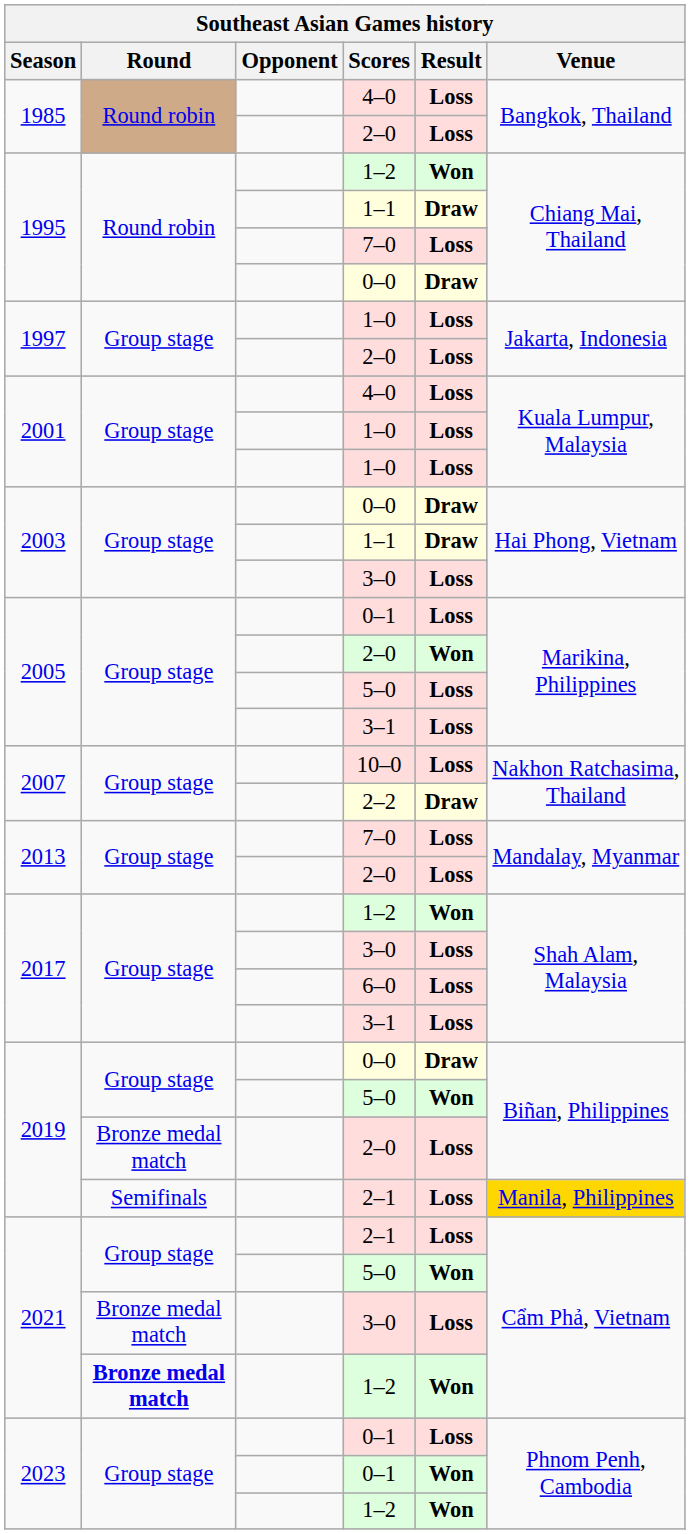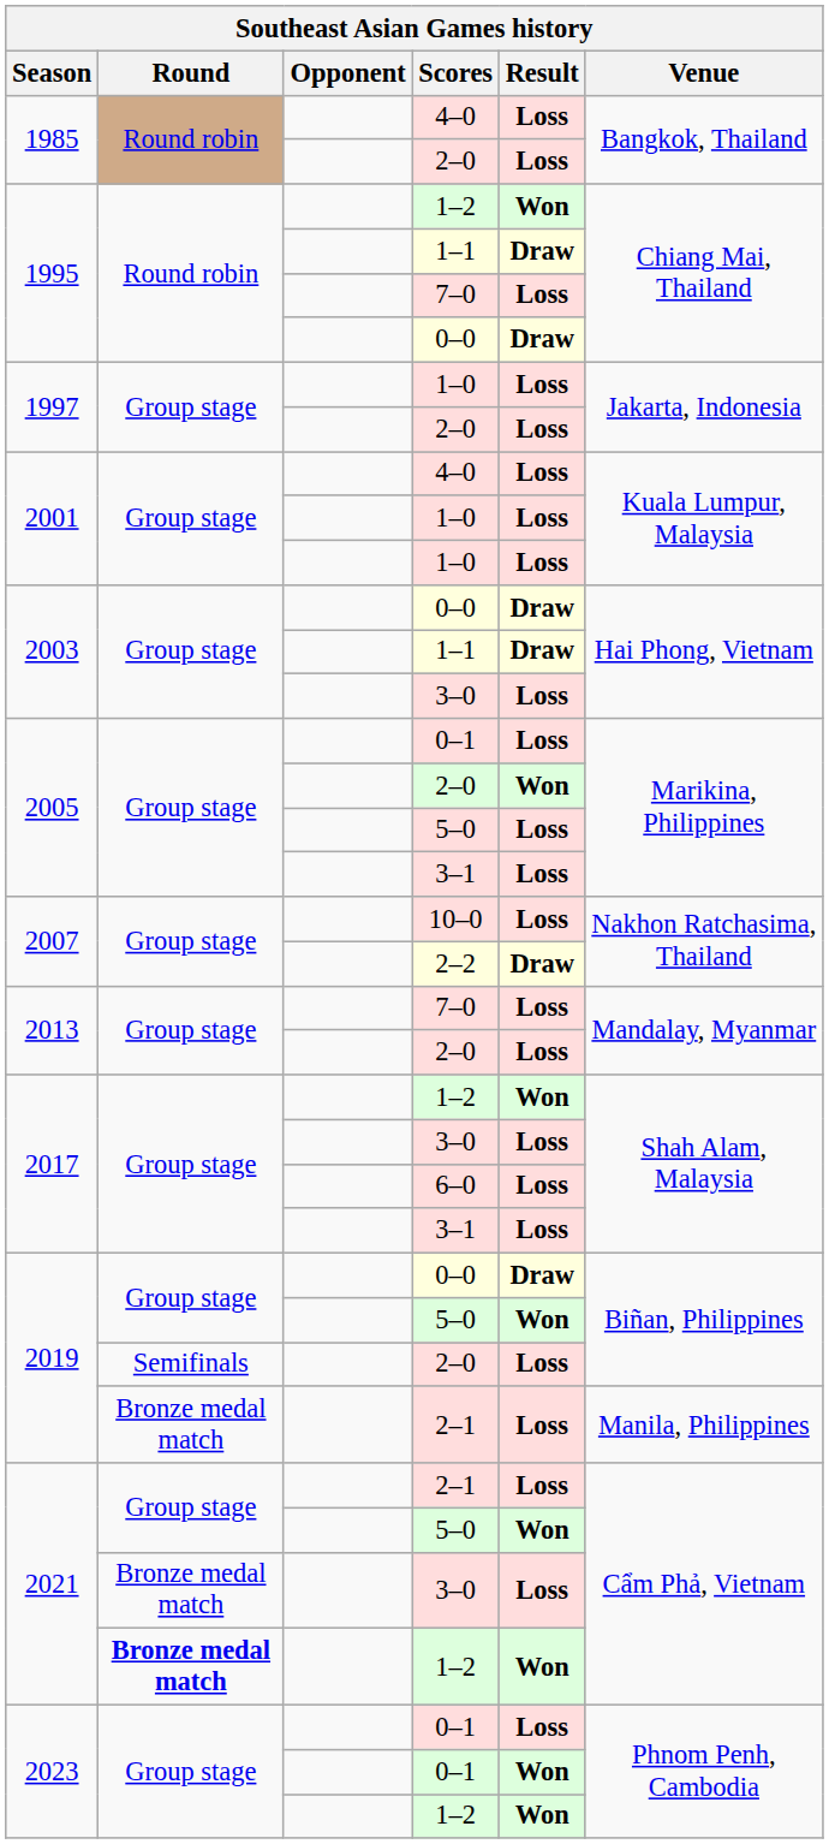 <table class="wikitable collapsible collapsed" style="text-align:center; font-size:90%; width:70%;">
 <tr>
 <th colspan="6">Southeast Asian Games history</th>
 </tr>
 <tr>
 <th>Season</th>
 <th>Round</th>
 <th>Opponent</th>
 <th>Scores</th>
 <th>Result</th>
 <th>Venue</th>
 </tr>
 <tr>
 <td rowspan=2><a href='#'>1985</a></td>
 <td rowspan=2 style="background:#CFAA88;"><a href='#'>Round robin</a></td>
 <td style="text-align:left"></td>
 <td style="background:#fdd;">4–0</td>
 <td style="background:#fdd;"><strong>Loss</strong></td>
 <td rowspan=2> <a href='#'>Bangkok</a>, <a href='#'>Thailand</a></td>
 </tr>
 <tr>
 <td style="text-align:left"></td>
 <td style="background:#fdd;">2–0</td>
 <td style="background:#fdd;"><strong>Loss</strong></td>
 </tr>
 <tr>
 <td rowspan=4><a href='#'>1995</a></td>
 <td rowspan=4><a href='#'>Round robin</a></td>
 <td style="text-align:left"></td>
 <td style="background:#dfd;">1–2</td>
 <td style="background:#dfd;"><strong>Won</strong></td>
 <td rowspan=4> <a href='#'>Chiang Mai</a>, <a href='#'>Thailand</a></td>
 </tr>
 <tr>
 <td style="text-align:left"></td>
 <td style="background:#ffd;">1–1</td>
 <td style="background:#ffd;"><strong>Draw</strong></td>
 </tr>
 <tr>
 <td style="text-align:left"></td>
 <td style="background:#fdd;">7–0</td>
 <td style="background:#fdd;"><strong>Loss</strong></td>
 </tr>
 <tr>
 <td style="text-align:left"></td>
 <td style="background:#ffd;">0–0</td>
 <td style="background:#ffd;"><strong>Draw</strong></td>
 </tr>
 <tr>
 <td rowspan=2><a href='#'>1997</a></td>
 <td rowspan=2><a href='#'>Group stage</a></td>
 <td style="text-align:left"></td>
 <td style="background:#fdd;">1–0</td>
 <td style="background:#fdd;"><strong>Loss</strong></td>
 <td rowspan=2> <a href='#'>Jakarta</a>, <a href='#'>Indonesia</a></td>
 </tr>
 <tr>
 <td style="text-align:left"></td>
 <td style="background:#fdd;">2–0</td>
 <td style="background:#fdd;"><strong>Loss</strong></td>
 </tr>
 <tr>
 <td rowspan=3><a href='#'>2001</a></td>
 <td rowspan=3><a href='#'>Group stage</a></td>
 <td style="text-align:left"></td>
 <td style="background:#fdd;">4–0</td>
 <td style="background:#fdd;"><strong>Loss</strong></td>
 <td rowspan=3> <a href='#'>Kuala Lumpur</a>, <a href='#'>Malaysia</a></td>
 </tr>
 <tr>
 <td style="text-align:left"></td>
 <td style="background:#fdd;">1–0</td>
 <td style="background:#fdd;"><strong>Loss</strong></td>
 </tr>
 <tr>
 <td style="text-align:left"></td>
 <td style="background:#fdd;">1–0</td>
 <td style="background:#fdd;"><strong>Loss</strong></td>
 </tr>
 <tr>
 <td rowspan=3><a href='#'>2003</a></td>
 <td rowspan=3><a href='#'>Group stage</a></td>
 <td style="text-align:left"></td>
 <td style="background:#ffd;">0–0</td>
 <td style="background:#ffd;"><strong>Draw</strong></td>
 <td rowspan=3> <a href='#'>Hai Phong</a>, <a href='#'>Vietnam</a></td>
 </tr>
 <tr>
 <td style="text-align:left"></td>
 <td style="background:#ffd;">1–1</td>
 <td style="background:#ffd;"><strong>Draw</strong></td>
 </tr>
 <tr>
 <td style="text-align:left"></td>
 <td style="background:#fdd;">3–0</td>
 <td style="background:#fdd;"><strong>Loss</strong></td>
 </tr>
 <tr>
 <td rowspan=4><a href='#'>2005</a></td>
 <td rowspan=4><a href='#'>Group stage</a></td>
 <td style="text-align:left"></td>
 <td style="background:#fdd;">0–1</td>
 <td style="background:#fdd;"><strong>Loss</strong></td>
 <td rowspan=4> <a href='#'>Marikina</a>, <a href='#'>Philippines</a></td>
 </tr>
 <tr>
 <td style="text-align:left"></td>
 <td style="background:#dfd;">2–0</td>
 <td style="background:#dfd;"><strong>Won</strong></td>
 </tr>
 <tr>
 <td style="text-align:left"></td>
 <td style="background:#fdd;">5–0</td>
 <td style="background:#fdd;"><strong>Loss</strong></td>
 </tr>
 <tr>
 <td style="text-align:left"></td>
 <td style="background:#fdd;">3–1</td>
 <td style="background:#fdd;"><strong>Loss</strong></td>
 </tr>
 <tr>
 <td rowspan=2><a href='#'>2007</a></td>
 <td rowspan=2><a href='#'>Group stage</a></td>
 <td style="text-align:left"></td>
 <td style="background:#fdd;">10–0</td>
 <td style="background:#fdd;"><strong>Loss</strong></td>
 <td rowspan=2> <a href='#'>Nakhon Ratchasima</a>, <a href='#'>Thailand</a></td>
 </tr>
 <tr>
 <td style="text-align:left"></td>
 <td style="background:#ffd;">2–2</td>
 <td style="background:#ffd;"><strong>Draw</strong></td>
 </tr>
 <tr>
 <td rowspan=2><a href='#'>2013</a></td>
 <td rowspan=2><a href='#'>Group stage</a></td>
 <td style="text-align:left"></td>
 <td style="background:#fdd;">7–0</td>
 <td style="background:#fdd;"><strong>Loss</strong></td>
 <td rowspan=2> <a href='#'>Mandalay</a>, <a href='#'>Myanmar</a></td>
 </tr>
 <tr>
 <td style="text-align:left"></td>
 <td style="background:#fdd;">2–0</td>
 <td style="background:#fdd;"><strong>Loss</strong></td>
 </tr>
 <tr>
 <td rowspan=4><a href='#'>2017</a></td>
 <td rowspan=4><a href='#'>Group stage</a></td>
 <td style="text-align:left"></td>
 <td style="background:#dfd;">1–2</td>
 <td style="background:#dfd;"><strong>Won</strong></td>
 <td rowspan=4> <a href='#'>Shah Alam</a>, <a href='#'>Malaysia</a></td>
 </tr>
 <tr>
 <td style="text-align:left"></td>
 <td style="background:#fdd;">3–0</td>
 <td style="background:#fdd;"><strong>Loss</strong></td>
 </tr>
 <tr>
 <td style="text-align:left"></td>
 <td style="background:#fdd;">6–0</td>
 <td style="background:#fdd;"><strong>Loss</strong></td>
 </tr>
 <tr>
 <td style="text-align:left"></td>
 <td style="background:#fdd;">3–1</td>
 <td style="background:#fdd;"><strong>Loss</strong></td>
 </tr>
 <tr>
 <td rowspan=4><a href='#'>2019</a></td>
 <td rowspan=2><a href='#'>Group stage</a></td>
 <td style="text-align:left"></td>
 <td style="background:#ffd;">0–0</td>
 <td style="background:#ffd;"><strong>Draw</strong></td>
 <td rowspan=3> <a href='#'>Biñan</a>, <a href='#'>Philippines</a></td>
 </tr>
 <tr>
 <td style="text-align:left"></td>
 <td style="background:#dfd;">5–0</td>
 <td style="background:#dfd;"><strong>Won</strong></td>
 </tr>
 <tr>
-<td rowspan=1><a href='#'>Bronze medal match</a></td>
+<td rowspan=1><a href='#'>Semifinals</a></td>
 <td style="text-align:left"></td>
 <td style="background:#fdd;">2–0</td>
 <td style="background:#fdd;"><strong>Loss</strong></td>
 </tr>
 <tr>
-<td rowspan=1><a href='#'>Semifinals</a></td>
+<td rowspan=1><a href='#'>Bronze medal match</a></td>
 <td style="text-align:left"></td>
 <td style="background:#fdd;">2–1</td>
 <td style="background:#fdd;"><strong>Loss</strong></td>
-<td style="background: gold;"> <a href='#'>Manila</a>, <a href='#'>Philippines</a></td>
+<td> <a href='#'>Manila</a>, <a href='#'>Philippines</a></td>
 </tr>
 <tr>
 <td rowspan=4><a href='#'>2021</a></td>
 <td rowspan=2><a href='#'>Group stage</a></td>
 <td style="text-align:left"></td>
 <td style="background:#fdd;">2–1</td>
 <td style="background:#fdd;"><strong>Loss</strong></td>
 <td rowspan=4> <a href='#'>Cẩm Phả</a>, <a href='#'>Vietnam</a></td>
 </tr>
 <tr>
 <td style="text-align:left"></td>
 <td style="background:#dfd;">5–0</td>
 <td style="background:#dfd;"><strong>Won</strong></td>
 </tr>
 <tr>
 <td rowspan=1><a href='#'>Bronze medal match</a></td>
 <td style="text-align:left"></td>
 <td style="background:#fdd;">3–0</td>
 <td style="background:#fdd;"><strong>Loss</strong></td>
 </tr>
 <tr>
 <td rowspan=1style="background:#CFAA88;"><strong><a href='#'>Bronze medal match</a></strong></td>
 <td style="text-align:left"></td>
 <td style="background:#dfd;">1–2</td>
 <td style="background:#dfd;"><strong>Won</strong></td>
 </tr>
 <tr>
 <td rowspan=3><a href='#'>2023</a></td>
 <td rowspan=3><a href='#'>Group stage</a></td>
 <td style="text-align:left"></td>
 <td style="background:#fdd;">0–1</td>
 <td style="background:#fdd;"><strong>Loss</strong></td>
 <td rowspan=3> <a href='#'>Phnom Penh</a>, <a href='#'>Cambodia</a></td>
 </tr>
 <tr>
 <td style="text-align:left"></td>
 <td style="background:#dfd;">0–1</td>
 <td style="background:#dfd;"><strong>Won</strong></td>
 </tr>
 <tr>
 <td style="text-align:left"></td>
 <td style="background:#dfd;">1–2</td>
 <td style="background:#dfd;"><strong>Won</strong></td>
 </tr>
 </table>
